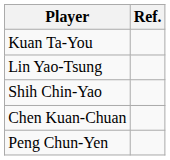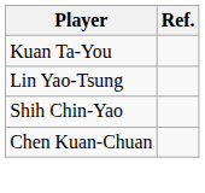 <table class="wikitable">
 <tr>
 <th>Player</th>
 <th>Ref.</th>
 </tr>
 <tr>
 <td>Kuan Ta-You</td>
 <td></td>
 </tr>
 <tr>
 <td>Lin Yao-Tsung</td>
 <td></td>
 </tr>
 <tr>
 <td>Shih Chin-Yao</td>
 <td></td>
 </tr>
 <tr>
 <td>Chen Kuan-Chuan</td>
 <td></td>
 </tr>
-<tr>
-<td>Peng Chun-Yen</td>
-<td></td>
-</tr>
 </table>
